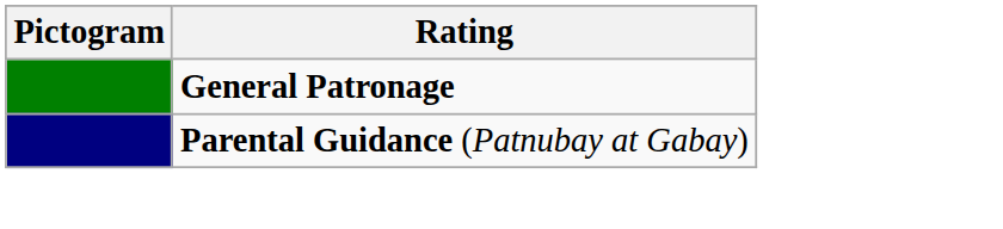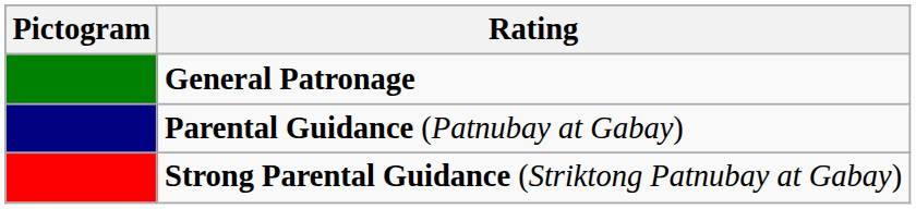 <table class="wikitable">
 <tr>
 <th>Pictogram</th>
 <th>Rating</th>
 </tr>
 <tr>
 <td style="background:green; color:white;"><strong> </strong></td>
 <td><strong>General Patronage</strong></td>
 </tr>
 <tr>
 <td style="background:navy; color:white;"><strong>  </strong></td>
 <td><strong>Parental Guidance</strong> (<em>Patnubay at Gabay</em>)</td>
 </tr>
+<tr>
+<td style="background:red; color:white"><strong>  </strong></td>
+<td><strong>Strong Parental Guidance</strong> (<em>Striktong Patnubay at Gabay</em>)</td>
+</tr>
 </table>
